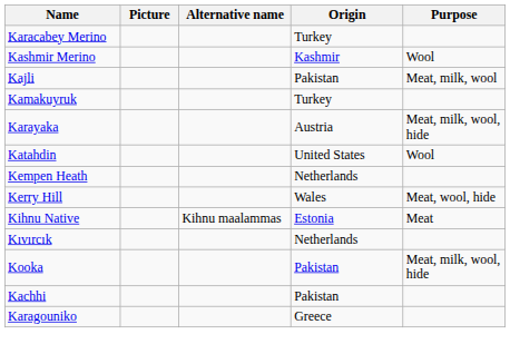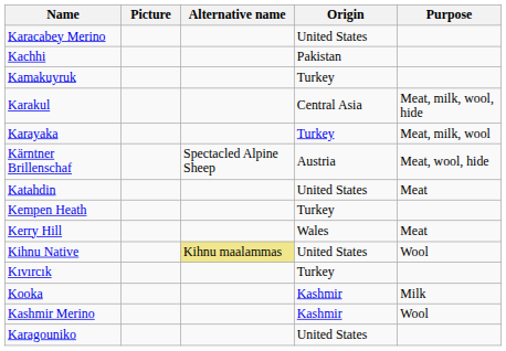 <table class="wikitable sortable">
 <tr>
 <th width="200">Name</th>
 <th width="85">Picture</th>
 <th width="200">Alternative name</th>
 <th width="200">Origin</th>
 <th width="200">Purpose</th>
 </tr>
 <tr>
 <td><a href='#'>Karacabey Merino</a></td>
 <td></td>
 <td></td>
+<td>United States</td>
+<td></td>
+</tr>
+<tr>
+<td><a href='#'>Kachhi</a></td>
+<td></td>
+<td></td>
+<td>Pakistan</td>
+<td></td>
+</tr>
+<tr>
+<td><a href='#'>Kamakuyruk</a></td>
+<td></td>
+<td></td>
 <td>Turkey</td>
 <td></td>
+</tr>
+<tr>
+<td><a href='#'>Karakul</a></td>
+<td></td>
+<td></td>
+<td>Central Asia</td>
+<td>Meat, milk, wool, hide</td>
+</tr>
+<tr>
+<td><a href='#'>Karayaka</a></td>
+<td></td>
+<td></td>
+<td><a href='#'>Turkey</a></td>
+<td>Meat, milk, wool</td>
+</tr>
+<tr>
+<td><a href='#'>Kärntner Brillenschaf</a></td>
+<td></td>
+<td>Spectacled Alpine Sheep</td>
+<td>Austria</td>
+<td>Meat, wool, hide</td>
+</tr>
+<tr>
+<td><a href='#'>Katahdin</a></td>
+<td></td>
+<td></td>
+<td>United States</td>
+<td>Meat</td>
+</tr>
+<tr>
+<td><a href='#'>Kempen Heath</a></td>
+<td></td>
+<td></td>
+<td>Turkey</td>
+<td></td>
+</tr>
+<tr>
+<td><a href='#'>Kerry Hill</a></td>
+<td></td>
+<td></td>
+<td>Wales</td>
+<td>Meat</td>
+</tr>
+<tr>
+<td><a href='#'>Kihnu Native</a></td>
+<td></td>
+<td style="background: khaki;">Kihnu maalammas</td>
+<td>United States</td>
+<td>Wool</td>
+</tr>
+<tr>
+<td><a href='#'>Kıvırcık</a></td>
+<td></td>
+<td></td>
+<td>Turkey</td>
+<td></td>
+</tr>
+<tr>
+<td><a href='#'>Kooka</a></td>
+<td></td>
+<td></td>
+<td><a href='#'>Kashmir</a></td>
+<td>Milk</td>
 </tr>
 <tr>
 <td><a href='#'>Kashmir Merino</a></td>
 <td></td>
 <td></td>
 <td><a href='#'>Kashmir</a></td>
 <td>Wool</td>
 </tr>
 <tr>
-<td><a href='#'>Kajli</a></td>
-<td></td>
-<td></td>
-<td>Pakistan</td>
-<td>Meat, milk, wool</td>
-</tr>
-<tr>
-<td><a href='#'>Kamakuyruk</a></td>
-<td></td>
-<td></td>
-<td>Turkey</td>
-<td></td>
-</tr>
-<tr>
-<td><a href='#'>Karayaka</a></td>
-<td></td>
-<td></td>
-<td>Austria</td>
-<td>Meat, milk, wool, hide</td>
-</tr>
-<tr>
-<td><a href='#'>Katahdin</a></td>
+<td><a href='#'>Karagouniko</a></td>
 <td></td>
 <td></td>
 <td>United States</td>
-<td>Wool</td>
-</tr>
-<tr>
-<td><a href='#'>Kempen Heath</a></td>
-<td></td>
-<td></td>
-<td>Netherlands</td>
-<td></td>
-</tr>
-<tr>
-<td><a href='#'>Kerry Hill</a></td>
-<td></td>
-<td></td>
-<td>Wales</td>
-<td>Meat, wool, hide</td>
-</tr>
-<tr>
-<td><a href='#'>Kihnu Native</a></td>
-<td></td>
-<td>Kihnu maalammas</td>
-<td><a href='#'>Estonia</a></td>
-<td>Meat</td>
-</tr>
-<tr>
-<td><a href='#'>Kıvırcık</a></td>
-<td></td>
-<td></td>
-<td>Netherlands</td>
-<td></td>
-</tr>
-<tr>
-<td><a href='#'>Kooka</a></td>
-<td></td>
-<td></td>
-<td><a href='#'>Pakistan</a></td>
-<td>Meat, milk, wool, hide</td>
-</tr>
-<tr>
-<td><a href='#'>Kachhi</a></td>
-<td></td>
-<td></td>
-<td>Pakistan</td>
-<td></td>
-</tr>
-<tr>
-<td><a href='#'>Karagouniko</a></td>
-<td></td>
-<td></td>
-<td>Greece</td>
 <td></td>
 </tr>
 </table>
